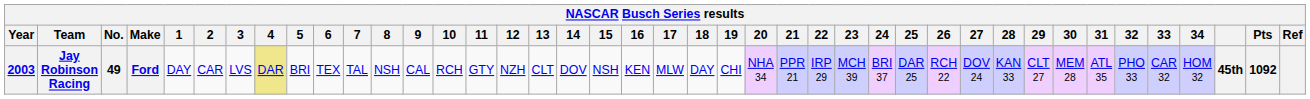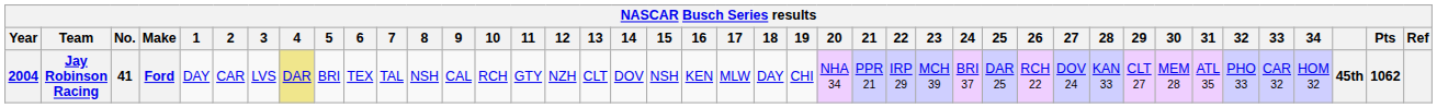 <table class="wikitable" style="text-align:center; font-size:75%">
 <tr>
 <th colspan=42><a href='#'>NASCAR</a> <a href='#'>Busch Series</a> results</th>
 </tr>
 <tr>
 <th>Year</th>
 <th>Team</th>
 <th>No.</th>
 <th>Make</th>
 <th>1</th>
 <th>2</th>
 <th>3</th>
 <th>4</th>
 <th>5</th>
 <th>6</th>
 <th>7</th>
 <th>8</th>
 <th>9</th>
 <th>10</th>
 <th>11</th>
 <th>12</th>
 <th>13</th>
 <th>14</th>
 <th>15</th>
 <th>16</th>
 <th>17</th>
 <th>18</th>
 <th>19</th>
 <th>20</th>
 <th>21</th>
 <th>22</th>
 <th>23</th>
 <th>24</th>
 <th>25</th>
 <th>26</th>
 <th>27</th>
 <th>28</th>
 <th>29</th>
 <th>30</th>
 <th>31</th>
 <th>32</th>
 <th>33</th>
 <th>34</th>
 <th></th>
 <th>Pts</th>
 <th>Ref</th>
 </tr>
 <tr>
-<th><a href='#'>2003</a></th>
+<th><a href='#'>2004</a></th>
 <th><a href='#'>Jay Robinson Racing</a></th>
-<th>49</th>
+<th>41</th>
 <th><a href='#'>Ford</a></th>
 <td><a href='#'>DAY</a></td>
 <td><a href='#'>CAR</a></td>
 <td><a href='#'>LVS</a></td>
 <td style="background: khaki;"><a href='#'>DAR</a></td>
 <td><a href='#'>BRI</a></td>
 <td><a href='#'>TEX</a></td>
 <td><a href='#'>TAL</a></td>
 <td><a href='#'>NSH</a></td>
 <td><a href='#'>CAL</a></td>
 <td><a href='#'>RCH</a></td>
 <td><a href='#'>GTY</a></td>
 <td><a href='#'>NZH</a></td>
 <td><a href='#'>CLT</a></td>
 <td><a href='#'>DOV</a></td>
 <td><a href='#'>NSH</a></td>
 <td><a href='#'>KEN</a></td>
 <td><a href='#'>MLW</a></td>
 <td><a href='#'>DAY</a></td>
 <td><a href='#'>CHI</a></td>
 <td style="background:#EFCFFF;"><a href='#'>NHA</a><br><small>34</small></td>
 <td style="background:#CFCFFF;"><a href='#'>PPR</a><br><small>21</small></td>
 <td style="background:#CFCFFF;"><a href='#'>IRP</a><br><small>29</small></td>
 <td style="background:#CFCFFF;"><a href='#'>MCH</a><br><small>39</small></td>
 <td style="background:#EFCFFF;"><a href='#'>BRI</a><br><small>37</small></td>
 <td style="background:#CFCFFF;"><a href='#'>DAR</a><br><small>25</small></td>
 <td style="background:#EFCFFF;"><a href='#'>RCH</a><br><small>22</small></td>
 <td style="background:#CFCFFF;"><a href='#'>DOV</a><br><small>24</small></td>
 <td style="background:#CFCFFF;"><a href='#'>KAN</a><br><small>33</small></td>
 <td style="background:#EFCFFF;"><a href='#'>CLT</a><br><small>27</small></td>
 <td style="background:#EFCFFF;"><a href='#'>MEM</a><br><small>28</small></td>
 <td style="background:#EFCFFF;"><a href='#'>ATL</a><br><small>35</small></td>
 <td style="background:#CFCFFF;"><a href='#'>PHO</a><br><small>33</small></td>
 <td style="background:#CFCFFF;"><a href='#'>CAR</a><br><small>32</small></td>
 <td style="background:#CFCFFF;"><a href='#'>HOM</a><br><small>32</small></td>
 <th>45th</th>
-<th>1092</th>
+<th>1062</th>
 <th></th>
 </tr>
 </table>
